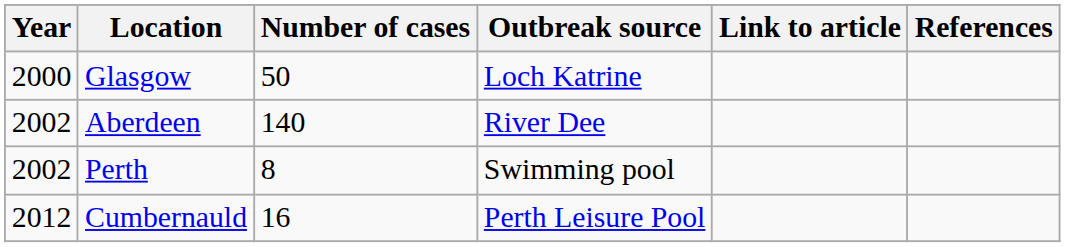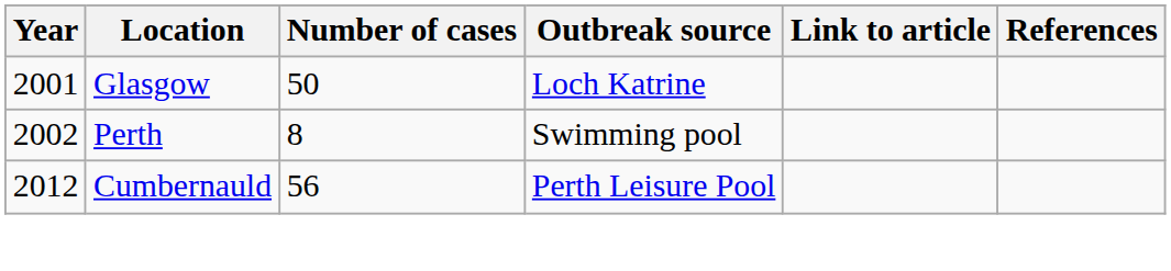 <table class="wikitable sortable">
 <tr>
 <th>Year</th>
 <th>Location</th>
 <th>Number of cases</th>
 <th>Outbreak source</th>
 <th>Link to article</th>
 <th>References</th>
 </tr>
 <tr>
-<td>2000</td>
+<td>2001</td>
 <td><a href='#'>Glasgow</a></td>
 <td>50</td>
 <td><a href='#'>Loch Katrine</a></td>
-<td></td>
-<td></td>
-</tr>
-<tr>
-<td>2002</td>
-<td><a href='#'>Aberdeen</a></td>
-<td>140</td>
-<td><a href='#'>River Dee</a></td>
 <td></td>
 <td></td>
 </tr>
 <tr>
 <td>2002</td>
 <td><a href='#'>Perth</a></td>
 <td>8</td>
 <td>Swimming pool</td>
 <td></td>
 <td></td>
 </tr>
 <tr>
 <td>2012</td>
 <td><a href='#'>Cumbernauld</a></td>
-<td>16</td>
+<td>56</td>
 <td><a href='#'>Perth Leisure Pool</a></td>
 <td></td>
 <td></td>
 </tr>
 </table>
